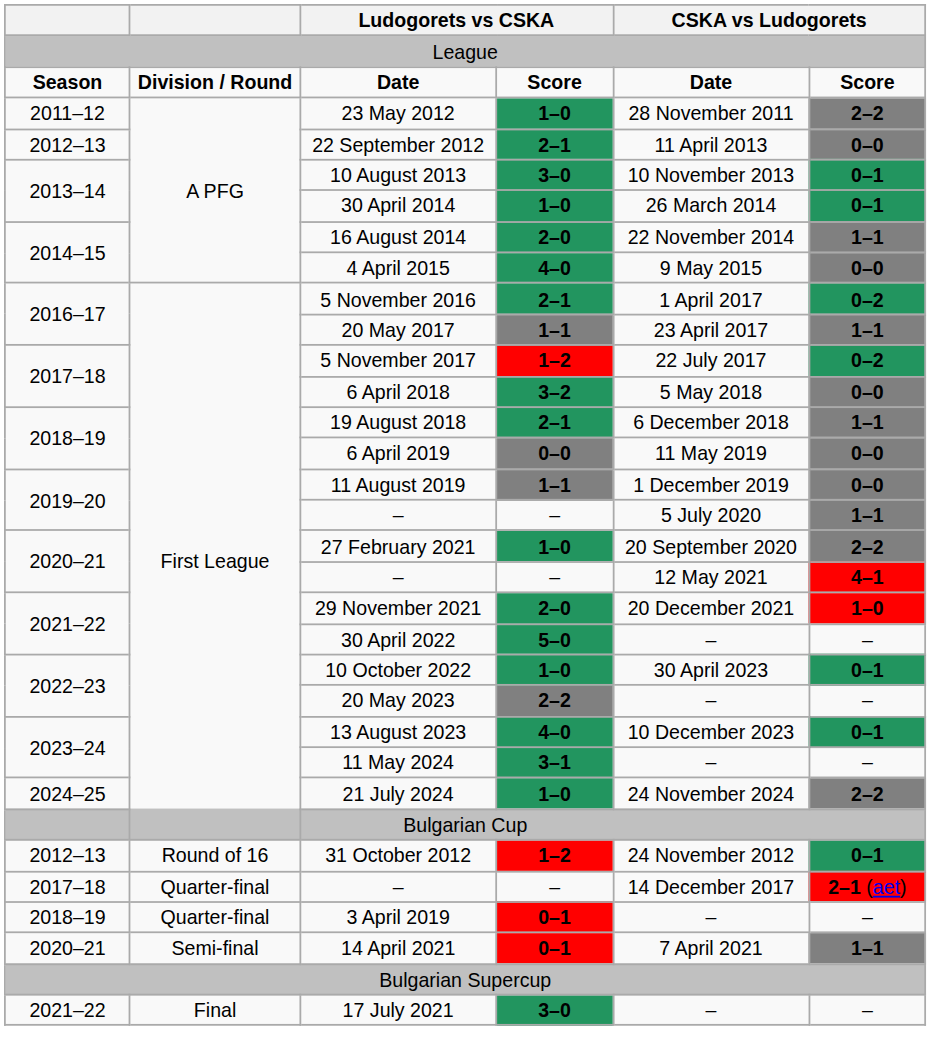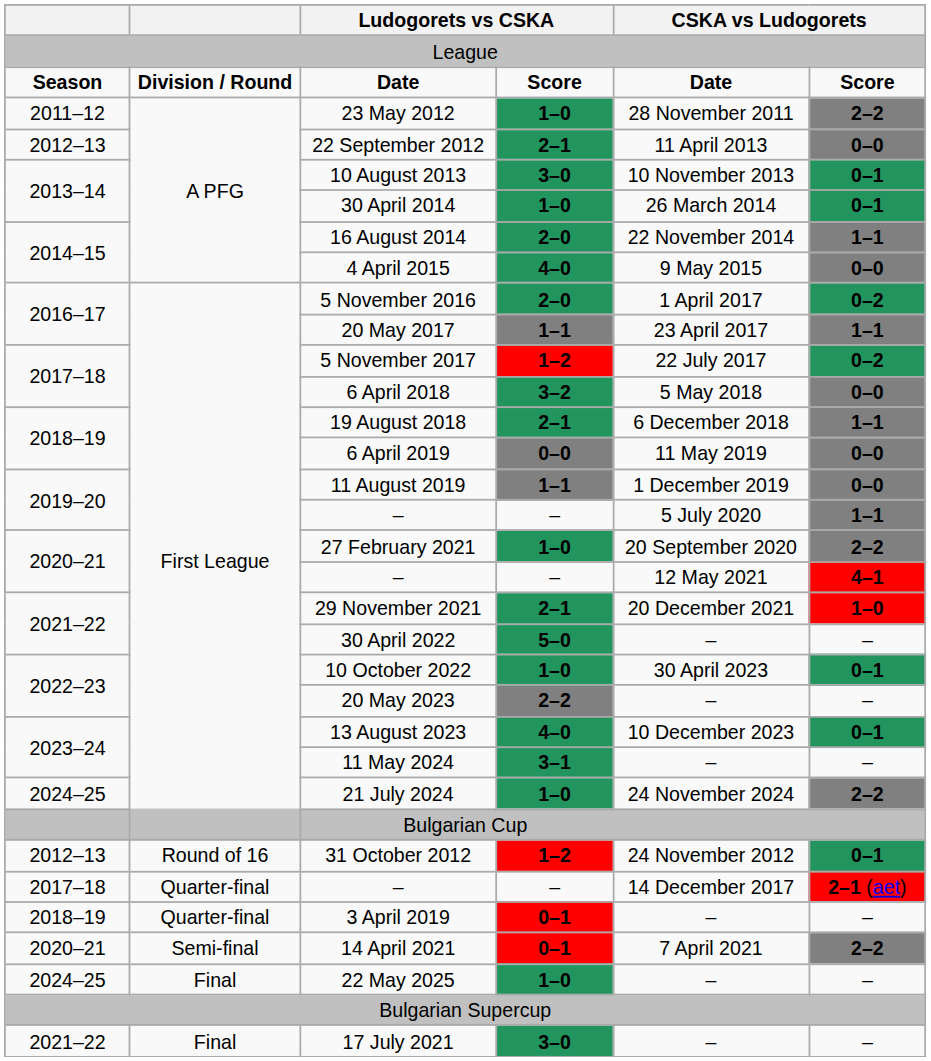 <table class="wikitable" style="text-align: center; width=20%; font-size: 11px">
 <tr>
 <th></th>
 <th></th>
 <th colspan=2>Ludogorets vs CSKA</th>
 <th colspan=2>CSKA vs Ludogorets</th>
 </tr>
 <tr>
 <td colspan="6" bgcolor=#C0C0C0>League</td>
 </tr>
 <tr>
 <td width="65"><strong>Season</strong></td>
 <td width="90"><strong>Division / Round</strong></td>
 <td width="105"><strong>Date</strong></td>
 <td width="60"><strong>Score</strong></td>
 <td width="105"><strong>Date</strong></td>
 <td width="60"><strong>Score</strong></td>
 </tr>
 <tr>
 <td>2011–12</td>
 <td rowspan="6">A PFG</td>
 <td>23 May 2012</td>
 <td bgcolor=#22955f><span><strong>1–0</strong></span></td>
 <td>28 November 2011</td>
 <td bgcolor=#808080><span><strong>2–2</strong></span></td>
 </tr>
 <tr>
 <td>2012–13</td>
 <td>22 September 2012</td>
 <td bgcolor=#22955f><span><strong>2–1</strong></span></td>
 <td>11 April 2013</td>
 <td bgcolor=#808080><span><strong>0–0</strong></span></td>
 </tr>
 <tr>
 <td rowspan="2">2013–14</td>
 <td>10 August 2013</td>
 <td bgcolor=#22955f><span><strong>3–0</strong></span></td>
 <td>10 November 2013</td>
 <td bgcolor=#22955f><span><strong>0–1</strong></span></td>
 </tr>
 <tr>
 <td>30 April 2014</td>
 <td bgcolor=#22955f><span><strong>1–0</strong></span></td>
 <td>26 March 2014</td>
 <td bgcolor=#22955f><span><strong>0–1</strong></span></td>
 </tr>
 <tr>
 <td rowspan="2">2014–15</td>
 <td>16 August 2014</td>
 <td bgcolor=#22955f><span><strong>2–0</strong></span></td>
 <td>22 November 2014</td>
 <td bgcolor=#808080><span><strong>1–1</strong></span></td>
 </tr>
 <tr>
 <td>4 April 2015</td>
 <td bgcolor=#22955f><span><strong>4–0</strong></span></td>
 <td>9 May 2015</td>
 <td bgcolor=#808080><span><strong>0–0</strong></span></td>
 </tr>
 <tr>
 <td rowspan="2">2016–17</td>
 <td rowspan="18">First League</td>
 <td>5 November 2016</td>
-<td bgcolor=#22955f><span><strong>2–1</strong></span></td>
+<td bgcolor=#22955f><span><strong>2–0</strong></span></td>
 <td>1 April 2017</td>
 <td bgcolor=#22955f><span><strong>0–2</strong></span></td>
 </tr>
 <tr>
 <td>20 May 2017</td>
 <td bgcolor=#808080><span><strong>1–1</strong></span></td>
 <td>23 April 2017</td>
 <td bgcolor=#808080><span><strong>1–1</strong></span></td>
 </tr>
 <tr>
 <td rowspan="2">2017–18</td>
 <td>5 November 2017</td>
 <td bgcolor=#FF0000><span><strong>1–2</strong></span></td>
 <td>22 July 2017</td>
 <td bgcolor=#22955f><span><strong>0–2</strong></span></td>
 </tr>
 <tr>
 <td>6 April 2018</td>
 <td bgcolor=#22955f><span><strong>3–2</strong></span></td>
 <td>5 May 2018</td>
 <td bgcolor=#808080><span><strong>0–0</strong></span></td>
 </tr>
 <tr>
 <td rowspan="2">2018–19</td>
 <td>19 August 2018</td>
 <td bgcolor=#22955f><span><strong>2–1</strong></span></td>
 <td>6 December 2018</td>
 <td bgcolor=#808080><span><strong>1–1</strong></span></td>
 </tr>
 <tr>
 <td>6 April 2019</td>
 <td bgcolor=#808080><span><strong>0–0</strong></span></td>
 <td>11 May 2019</td>
 <td bgcolor=#808080><span><strong>0–0</strong></span></td>
 </tr>
 <tr>
 <td rowspan="2">2019–20</td>
 <td>11 August 2019</td>
 <td bgcolor=#808080><span><strong>1–1</strong></span></td>
 <td>1 December 2019</td>
 <td bgcolor=#808080><span><strong>0–0</strong></span></td>
 </tr>
 <tr>
 <td>–</td>
 <td>–</td>
 <td>5 July 2020</td>
 <td bgcolor=#808080><span><strong>1–1</strong></span></td>
 </tr>
 <tr>
 <td rowspan="2">2020–21</td>
 <td>27 February 2021</td>
 <td bgcolor=#22955f><span><strong>1–0</strong></span></td>
 <td>20 September 2020</td>
 <td bgcolor=#808080><span><strong>2–2</strong></span></td>
 </tr>
 <tr>
 <td>–</td>
 <td>–</td>
 <td>12 May 2021</td>
 <td bgcolor=#FF0000><span><strong>4–1</strong></span></td>
 </tr>
 <tr>
 <td rowspan="2">2021–22</td>
 <td>29 November 2021</td>
-<td bgcolor=#22955f><span><strong>2–0</strong></span></td>
+<td bgcolor=#22955f><span><strong>2–1</strong></span></td>
 <td>20 December 2021</td>
 <td bgcolor=#FF0000><span><strong>1–0</strong></span></td>
 </tr>
 <tr>
 <td>30 April 2022</td>
 <td bgcolor=#22955f><span><strong>5–0</strong></span></td>
 <td>–</td>
 <td>–</td>
 </tr>
 <tr>
 <td rowspan="2">2022–23</td>
 <td>10 October 2022</td>
 <td bgcolor=#22955f><span><strong>1–0</strong></span></td>
 <td>30 April 2023</td>
 <td bgcolor=#22955f><span><strong>0–1</strong></span></td>
 </tr>
 <tr>
 <td>20 May 2023</td>
 <td bgcolor=#808080><span><strong>2–2</strong></span></td>
 <td>–</td>
 <td>–</td>
 </tr>
 <tr>
 <td rowspan="2">2023–24</td>
 <td>13 August 2023</td>
 <td bgcolor=#22955f><span><strong>4–0</strong></span></td>
 <td>10 December 2023</td>
 <td bgcolor=#22955f><span><strong>0–1</strong></span></td>
 </tr>
 <tr>
 <td>11 May 2024</td>
 <td bgcolor=#22955f><span><strong>3–1</strong></span></td>
 <td>–</td>
 <td>–</td>
 </tr>
 <tr>
 <td>2024–25</td>
 <td>21 July 2024</td>
 <td bgcolor=#22955f><span><strong>1–0</strong></span></td>
 <td>24 November 2024</td>
 <td bgcolor=#808080><span><strong>2–2</strong></span></td>
 </tr>
 <tr>
 <td colspan="6" bgcolor=#C0C0C0>Bulgarian Cup</td>
 </tr>
 <tr>
 <td>2012–13</td>
 <td>Round of 16</td>
 <td>31 October 2012</td>
 <td bgcolor=#FF0000><span><strong>1–2</strong></span></td>
 <td>24 November 2012</td>
 <td bgcolor=#22955f><span><strong>0–1</strong></span></td>
 </tr>
 <tr>
 <td>2017–18</td>
 <td>Quarter-final</td>
 <td>–</td>
 <td>–</td>
 <td>14 December 2017</td>
 <td bgcolor=#FF0000><span><strong>2–1</strong> (<a href='#'>aet</a>)</span></td>
 </tr>
 <tr>
 <td>2018–19</td>
 <td>Quarter-final</td>
 <td>3 April 2019</td>
 <td bgcolor=#FF0000><span><strong>0–1</strong></span></td>
 <td>–</td>
 <td>–</td>
 </tr>
 <tr>
 <td>2020–21</td>
 <td>Semi-final</td>
 <td>14 April 2021</td>
 <td bgcolor=#FF0000><span><strong>0–1</strong></span></td>
 <td>7 April 2021</td>
-<td bgcolor=#808080><span><strong>1–1</strong></span></td>
+<td bgcolor=#808080><span><strong>2–2</strong></span></td>
+</tr>
+<tr>
+<td>2024–25</td>
+<td>Final</td>
+<td>22 May 2025</td>
+<td bgcolor=#22955f><span><strong>1–0</strong></span></td>
+<td>–</td>
+<td>–</td>
 </tr>
 <tr>
 <td colspan="6" bgcolor=#C0C0C0>Bulgarian Supercup</td>
 </tr>
 <tr>
 <td>2021–22</td>
 <td>Final</td>
 <td>17 July 2021</td>
 <td bgcolor=#22955f><span><strong>3–0</strong></span></td>
 <td>–</td>
 <td>–</td>
 </tr>
 </table>
